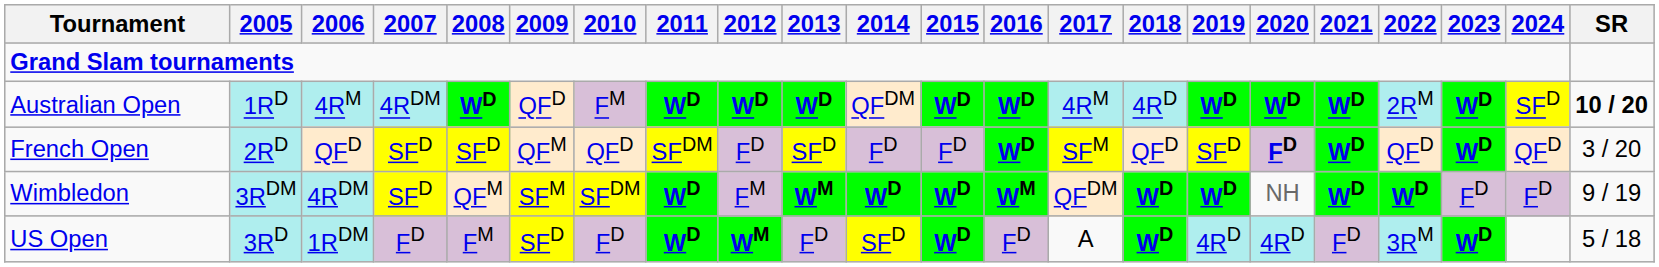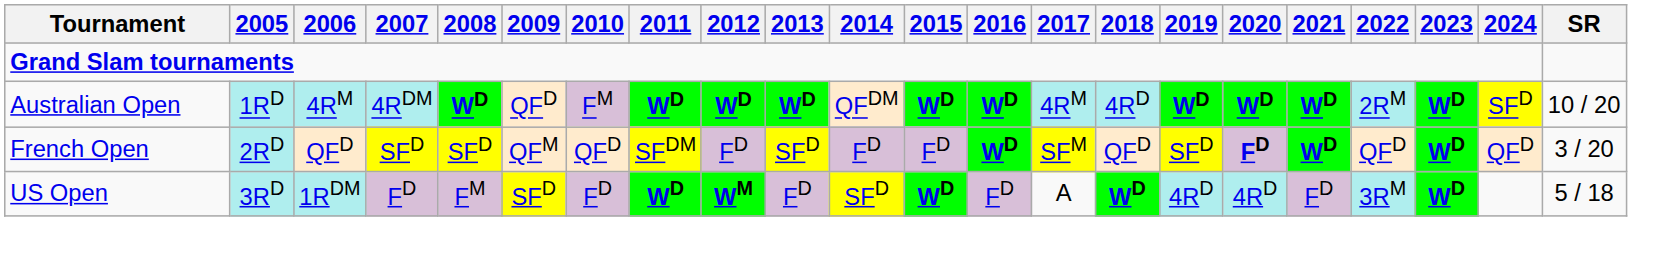 <table class=wikitable style=text-align:center;font-size:97%>
 <tr>
 <th width=140>Tournament</th>
 <th><a href='#'>2005</a></th>
 <th><a href='#'>2006</a></th>
 <th><a href='#'>2007</a></th>
 <th><a href='#'>2008</a></th>
 <th><a href='#'>2009</a></th>
 <th><a href='#'>2010</a></th>
 <th><a href='#'>2011</a></th>
 <th><a href='#'>2012</a></th>
 <th><a href='#'>2013</a></th>
 <th><a href='#'>2014</a></th>
 <th><a href='#'>2015</a></th>
 <th><a href='#'>2016</a></th>
 <th><a href='#'>2017</a></th>
 <th><a href='#'>2018</a></th>
 <th><a href='#'>2019</a></th>
 <th><a href='#'>2020</a></th>
 <th><a href='#'>2021</a></th>
 <th><a href='#'>2022</a></th>
 <th><a href='#'>2023</a></th>
 <th><a href='#'>2024</a></th>
 <th>SR</th>
 </tr>
 <tr>
 <td colspan="21" style="text-align:left;"><a href='#'><strong>Grand Slam tournaments</strong></a></td>
 </tr>
 <tr>
 <td align=left><a href='#'>Australian Open</a></td>
 <td bgcolor=afeeee><a href='#'>1R</a><sup>D</sup></td>
 <td bgcolor=afeeee><a href='#'>4R</a><sup>M</sup></td>
 <td bgcolor=afeeee><a href='#'>4R</a><sup>DM</sup></td>
 <td bgcolor=lime><a href='#'><strong>W</strong></a><strong><sup>D</sup></strong></td>
 <td bgcolor=blanchedalmond><a href='#'>QF</a><sup>D</sup></td>
 <td bgcolor=thistle><a href='#'>F</a><sup>M</sup></td>
 <td bgcolor=lime><a href='#'><strong>W</strong></a><strong><sup>D</sup></strong></td>
 <td bgcolor=lime><a href='#'><strong>W</strong></a><strong><sup>D</sup></strong></td>
 <td bgcolor=lime><a href='#'><strong>W</strong></a><strong><sup>D</sup></strong></td>
 <td bgcolor=blanchedalmond><a href='#'>QF</a><sup>DM</sup></td>
 <td bgcolor=lime><a href='#'><strong>W</strong></a><strong><sup>D</sup></strong></td>
 <td bgcolor=lime><a href='#'><strong>W</strong></a><strong><sup>D</sup></strong></td>
 <td bgcolor=afeeee><a href='#'>4R</a><sup>M</sup></td>
 <td bgcolor=afeeee><a href='#'>4R</a><sup>D</sup></td>
 <td bgcolor=lime><a href='#'><strong>W</strong></a><strong><sup>D</sup></strong></td>
 <td bgcolor=lime><a href='#'><strong>W</strong></a><strong><sup>D</sup></strong></td>
 <td bgcolor=lime><a href='#'><strong>W</strong></a><strong><sup>D</sup></strong></td>
 <td bgcolor=afeeee><a href='#'>2R</a><sup>M</sup></td>
 <td bgcolor=lime><a href='#'><strong>W</strong></a><strong><sup>D</sup></strong></td>
 <td bgcolor=yellow><a href='#'>SF</a><sup>D</sup></td>
-<td><strong>10 / 20</strong></td>
+<td>10 / 20</td>
 </tr>
 <tr>
 <td align=left><a href='#'>French Open</a></td>
 <td bgcolor=afeeee><a href='#'>2R</a><sup>D</sup></td>
 <td bgcolor=blanchedalmond><a href='#'>QF</a><sup>D</sup></td>
 <td bgcolor=yellow><a href='#'>SF</a><sup>D</sup></td>
 <td bgcolor=yellow><a href='#'>SF</a><sup>D</sup></td>
 <td bgcolor=blanchedalmond><a href='#'>QF</a><sup>M</sup></td>
 <td bgcolor=blanchedalmond><a href='#'>QF</a><sup>D</sup></td>
 <td bgcolor=yellow><a href='#'>SF</a><sup>DM</sup></td>
 <td bgcolor=thistle><a href='#'>F</a><sup>D</sup></td>
 <td bgcolor=yellow><a href='#'>SF</a><sup>D</sup></td>
 <td bgcolor=thistle><a href='#'>F</a><sup>D</sup></td>
 <td bgcolor=thistle><a href='#'>F</a><sup>D</sup></td>
 <td bgcolor=lime><a href='#'><strong>W</strong></a><strong><sup>D</sup></strong></td>
 <td bgcolor=yellow><a href='#'>SF</a><sup>M</sup></td>
 <td bgcolor=blanchedalmond><a href='#'>QF</a><sup>D</sup></td>
 <td bgcolor=yellow><a href='#'>SF</a><sup>D</sup></td>
 <td bgcolor=thistle><strong><a href='#'>F</a><sup>D</sup></strong></td>
 <td bgcolor=lime><a href='#'><strong>W</strong></a><strong><sup>D</sup></strong></td>
 <td bgcolor=blanchedalmond><a href='#'>QF</a><sup>D</sup></td>
 <td bgcolor=lime><a href='#'><strong>W</strong></a><strong><sup>D</sup></strong></td>
 <td bgcolor=blanchedalmond><a href='#'>QF</a><sup>D</sup></td>
 <td>3 / 20</td>
 </tr>
 <tr>
-<td align=left><a href='#'>Wimbledon</a></td>
-<td bgcolor=afeeee><a href='#'>3R</a><sup>DM</sup></td>
-<td bgcolor=afeeee><a href='#'>4R</a><sup>DM</sup></td>
-<td bgcolor=yellow><a href='#'>SF</a><sup>D</sup></td>
-<td bgcolor=blanchedalmond><a href='#'>QF</a><sup>M</sup></td>
-<td bgcolor=yellow><a href='#'>SF</a><sup>M</sup></td>
-<td bgcolor=yellow><a href='#'>SF</a><sup>DM</sup></td>
-<td bgcolor=lime><a href='#'><strong>W</strong></a><strong><sup>D</sup></strong></td>
-<td bgcolor=thistle><a href='#'>F</a><sup>M</sup></td>
-<td bgcolor=lime><a href='#'><strong>W</strong></a><strong><sup>M</sup></strong></td>
-<td bgcolor=lime><a href='#'><strong>W</strong></a><strong><sup>D</sup></strong></td>
-<td bgcolor=lime><a href='#'><strong>W</strong></a><strong><sup>D</sup></strong></td>
-<td bgcolor=lime><a href='#'><strong>W</strong></a><strong><sup>M</sup></strong></td>
-<td bgcolor=blanchedalmond><a href='#'>QF</a><sup>DM</sup></td>
-<td bgcolor=lime><a href='#'><strong>W</strong></a><strong><sup>D</sup></strong></td>
-<td bgcolor=lime><a href='#'><strong>W</strong></a><strong><sup>D</sup></strong></td>
-<td style="color:#696969;">NH</td>
-<td bgcolor=lime><a href='#'><strong>W</strong></a><strong><sup>D</sup></strong></td>
-<td bgcolor=lime><a href='#'><strong>W</strong></a><strong><sup>D</sup></strong></td>
-<td bgcolor=thistle><a href='#'>F</a><sup>D</sup></td>
-<td bgcolor=thistle><a href='#'>F</a><sup>D</sup></td>
-<td>9 / 19</td>
-</tr>
-<tr>
 <td align=left><a href='#'>US Open</a></td>
 <td bgcolor=afeeee><a href='#'>3R</a><sup>D</sup></td>
 <td bgcolor=afeeee><a href='#'>1R</a><sup>DM</sup></td>
 <td bgcolor=thistle><a href='#'>F</a><sup>D</sup></td>
 <td bgcolor=thistle><a href='#'>F</a><sup>M</sup></td>
 <td bgcolor=yellow><a href='#'>SF</a><sup>D</sup></td>
 <td bgcolor=thistle><a href='#'>F</a><sup>D</sup></td>
 <td bgcolor=lime><a href='#'><strong>W</strong></a><strong><sup>D</sup></strong></td>
 <td bgcolor=lime><a href='#'><strong>W</strong></a><strong><sup>M</sup></strong></td>
 <td bgcolor=thistle><a href='#'>F</a><sup>D</sup></td>
 <td bgcolor=yellow><a href='#'>SF</a><sup>D</sup></td>
 <td bgcolor=lime><a href='#'><strong>W</strong></a><strong><sup>D</sup></strong></td>
 <td bgcolor=thistle><a href='#'>F</a><sup>D</sup></td>
 <td>A</td>
 <td bgcolor=lime><a href='#'><strong>W</strong></a><strong><sup>D</sup></strong></td>
 <td bgcolor=afeeee><a href='#'>4R</a><sup>D</sup></td>
 <td bgcolor=afeeee><a href='#'>4R</a><sup>D</sup></td>
 <td bgcolor=thistle><a href='#'>F</a><sup>D</sup></td>
 <td bgcolor=afeeee><a href='#'>3R</a><sup>M</sup></td>
 <td bgcolor=lime><a href='#'><strong>W</strong></a><strong><sup>D</sup></strong></td>
 <td></td>
 <td>5 / 18</td>
 </tr>
 </table>
